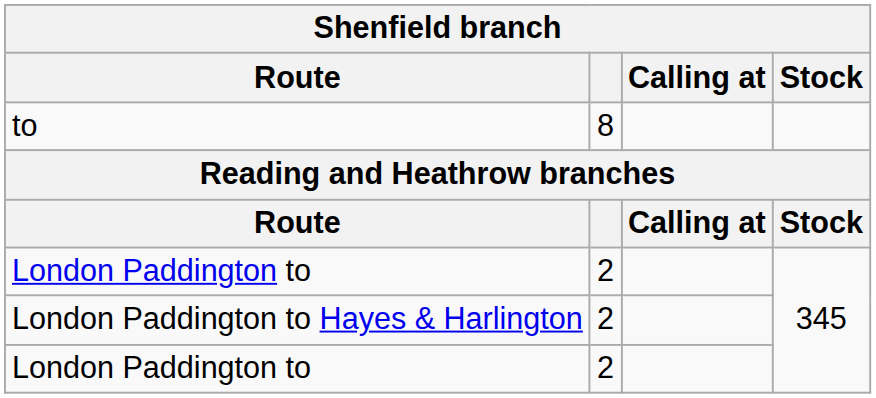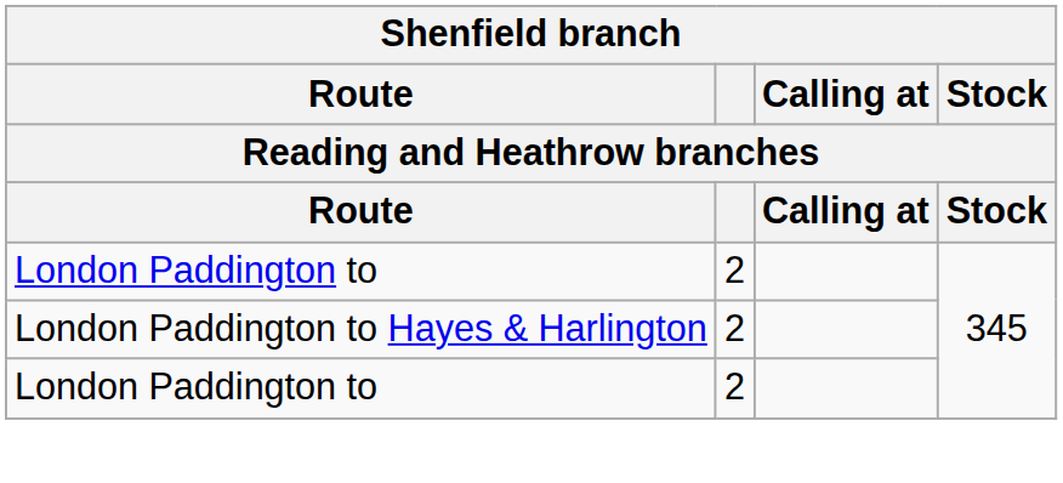 <table class="wikitable">
 <tr>
 <th colspan="4">Shenfield branch</th>
 </tr>
 <tr>
 <th>Route</th>
 <th></th>
 <th>Calling at</th>
 <th>Stock</th>
-</tr>
-<tr>
-<td> to </td>
-<td align="center">8</td>
-<td></td>
-<td align="center"> </td>
 </tr>
 <tr>
 <th colspan="4">Reading and Heathrow branches</th>
 </tr>
 <tr>
 <th>Route</th>
 <th></th>
 <th>Calling at</th>
 <th>Stock</th>
 </tr>
 <tr>
 <td><a href='#'>London Paddington</a> to </td>
 <td align="center">2</td>
 <td></td>
 <td rowspan="3" align="center">345</td>
 </tr>
 <tr>
 <td>London Paddington to <a href='#'>Hayes & Harlington</a></td>
 <td align="center">2</td>
 <td></td>
 </tr>
 <tr>
 <td>London Paddington to </td>
 <td align="center">2</td>
 <td></td>
 </tr>
 </table>
